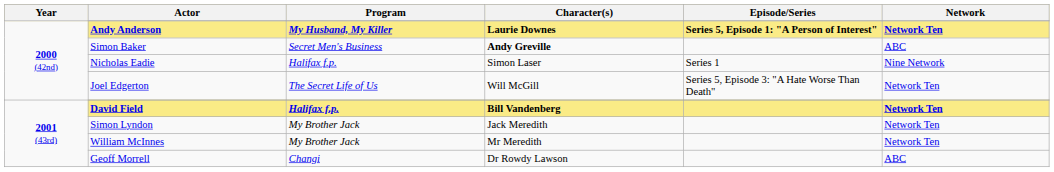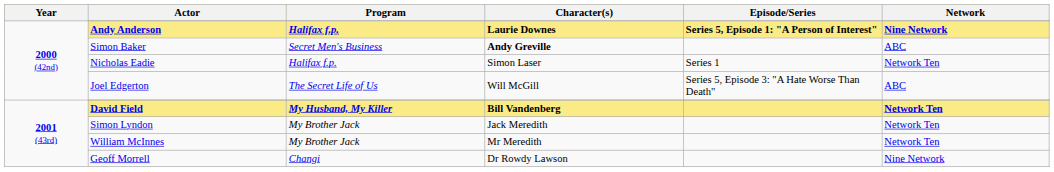 <table class="wikitable" style="width:100%">
 <tr style="background:#faeb86;">
 <th style="width:8%;">Year</th>
 <th style="width:19%;">Actor</th>
 <th style="width:19%;">Program</th>
 <th style="width:19%;">Character(s)</th>
 <th style="width:19%;">Episode/Series</th>
 <th style="width:19%;">Network</th>
 </tr>
 <tr>
 <td rowspan=5 style="text-align:center"><strong><a href='#'>2000</a></strong><br><small><a href='#'>(42nd)</a></small></td>
 </tr>
 <tr style="background:#FAEB86;">
 <td><strong><a href='#'>Andy Anderson</a></strong></td>
-<td><strong><em><a href='#'>My Husband, My Killer</a></em></strong></td>
+<td><strong><em><a href='#'>Halifax f.p.</a></em></strong></td>
 <td><strong>Laurie Downes</strong></td>
 <td><strong>Series 5, Episode 1: "A Person of Interest"</strong></td>
-<td><strong><a href='#'>Network Ten</a></strong></td>
+<td><strong><a href='#'>Nine Network</a></strong></td>
 </tr>
 <tr>
 <td><a href='#'>Simon Baker</a></td>
 <td><em><a href='#'>Secret Men's Business</a></em></td>
 <td><strong>Andy Greville</strong></td>
 <td></td>
 <td><a href='#'>ABC</a></td>
 </tr>
 <tr>
 <td><a href='#'>Nicholas Eadie</a></td>
 <td><em><a href='#'>Halifax f.p.</a></em></td>
 <td>Simon Laser</td>
 <td>Series 1</td>
-<td><a href='#'>Nine Network</a></td>
+<td><a href='#'>Network Ten</a></td>
 </tr>
 <tr>
 <td><a href='#'>Joel Edgerton</a></td>
 <td><em><a href='#'>The Secret Life of Us</a></em></td>
 <td>Will McGill</td>
 <td>Series 5, Episode 3: "A Hate Worse Than Death"</td>
-<td><a href='#'>Network Ten</a></td>
+<td><a href='#'>ABC</a></td>
 </tr>
 <tr>
 <td rowspan=5 style="text-align:center"><strong><a href='#'>2001</a></strong><br><small><a href='#'>(43rd)</a></small></td>
 </tr>
 <tr style="background:#FAEB86;">
 <td><strong><a href='#'>David Field</a></strong></td>
-<td><strong><em><a href='#'>Halifax f.p.</a></em></strong></td>
+<td><strong><em><a href='#'>My Husband, My Killer</a></em></strong></td>
 <td><strong>Bill Vandenberg</strong></td>
 <td></td>
 <td><strong><a href='#'>Network Ten</a></strong></td>
 </tr>
 <tr>
 <td><a href='#'>Simon Lyndon</a></td>
 <td><em>My Brother Jack</em></td>
 <td>Jack Meredith</td>
 <td></td>
 <td><a href='#'>Network Ten</a></td>
 </tr>
 <tr>
 <td><a href='#'>William McInnes</a></td>
 <td><em>My Brother Jack</em></td>
 <td>Mr Meredith</td>
 <td></td>
 <td><a href='#'>Network Ten</a></td>
 </tr>
 <tr>
 <td><a href='#'>Geoff Morrell</a></td>
 <td><em><a href='#'>Changi</a></em></td>
 <td>Dr Rowdy Lawson</td>
 <td></td>
-<td><a href='#'>ABC</a></td>
+<td><a href='#'>Nine Network</a></td>
 </tr>
 </table>
